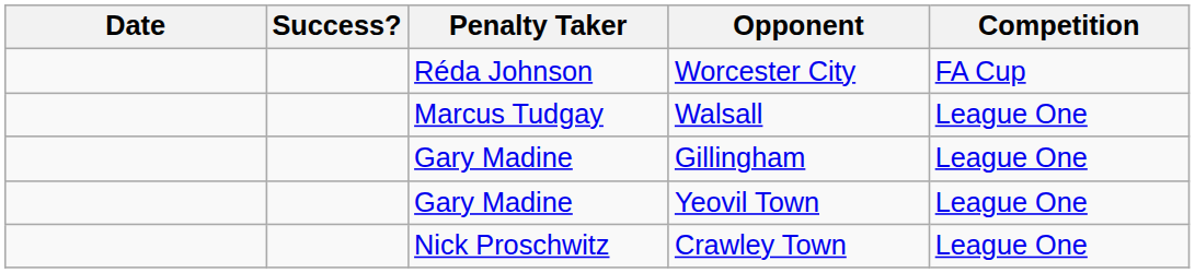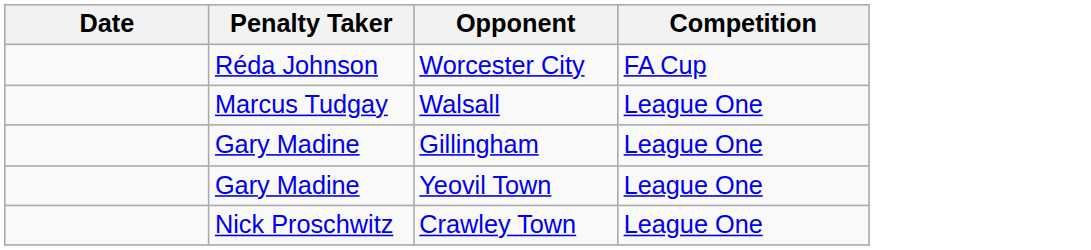 <table class="wikitable">
 <tr>
 <th width=22%>Date</th>
-<th width=12%>Success?</th>
 <th width=22%>Penalty Taker</th>
 <th width=22%>Opponent</th>
 <th width=27%>Competition</th>
 </tr>
 <tr>
-<td style="text-align:center;"></td>
 <td style="text-align:center;"></td>
 <td> <a href='#'>Réda Johnson</a></td>
 <td><a href='#'>Worcester City</a></td>
 <td><a href='#'>FA Cup</a></td>
 </tr>
 <tr>
 <td style="text-align:center;"></td>
-<td style="text-align:center;"></td>
 <td> <a href='#'>Marcus Tudgay</a></td>
 <td><a href='#'>Walsall</a></td>
 <td><a href='#'>League One</a></td>
 </tr>
 <tr>
-<td style="text-align:center;"></td>
 <td style="text-align:center;"></td>
 <td> <a href='#'>Gary Madine</a></td>
 <td><a href='#'>Gillingham</a></td>
 <td><a href='#'>League One</a></td>
 </tr>
 <tr>
 <td style="text-align:center;"></td>
-<td style="text-align:center;"></td>
 <td> <a href='#'>Gary Madine</a></td>
 <td><a href='#'>Yeovil Town</a></td>
 <td><a href='#'>League One</a></td>
 </tr>
 <tr>
 <td style="text-align:center;"></td>
-<td style="text-align:center;"></td>
 <td> <a href='#'>Nick Proschwitz</a></td>
 <td><a href='#'>Crawley Town</a></td>
 <td><a href='#'>League One</a></td>
 </tr>
 </table>
